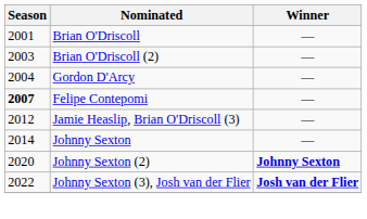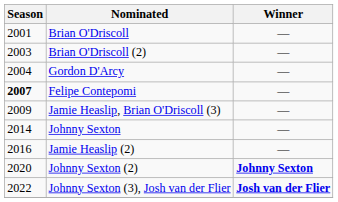 <table class="wikitable sortable">
 <tr>
 <th>Season</th>
 <th>Nominated</th>
 <th>Winner</th>
 </tr>
 <tr>
 <td>2001</td>
 <td><a href='#'>Brian O'Driscoll</a></td>
 <td align=center>—</td>
 </tr>
 <tr>
 <td>2003</td>
 <td><a href='#'>Brian O'Driscoll</a> (2)</td>
 <td align=center>—</td>
 </tr>
 <tr>
 <td>2004</td>
 <td><a href='#'>Gordon D'Arcy</a></td>
 <td align=center>—</td>
 </tr>
 <tr>
 <td><strong>2007</strong></td>
 <td><a href='#'>Felipe Contepomi</a></td>
 <td align=center>—</td>
 </tr>
 <tr>
-<td>2012</td>
+<td>2009</td>
 <td><a href='#'>Jamie Heaslip</a>, <a href='#'>Brian O'Driscoll</a> (3)</td>
 <td align=center>—</td>
 </tr>
 <tr>
 <td>2014</td>
 <td><a href='#'>Johnny Sexton</a></td>
+<td align=center>—</td>
+</tr>
+<tr>
+<td>2016</td>
+<td><a href='#'>Jamie Heaslip</a> (2)</td>
 <td align=center>—</td>
 </tr>
 <tr>
 <td>2020</td>
 <td><a href='#'>Johnny Sexton</a> (2)</td>
 <td><strong><a href='#'>Johnny Sexton</a></strong></td>
 </tr>
 <tr>
 <td>2022</td>
 <td><a href='#'>Johnny Sexton</a> (3), <a href='#'>Josh van der Flier</a></td>
 <td><strong><a href='#'>Josh van der Flier</a></strong></td>
 </tr>
 <tr>
 </tr>
 </table>
